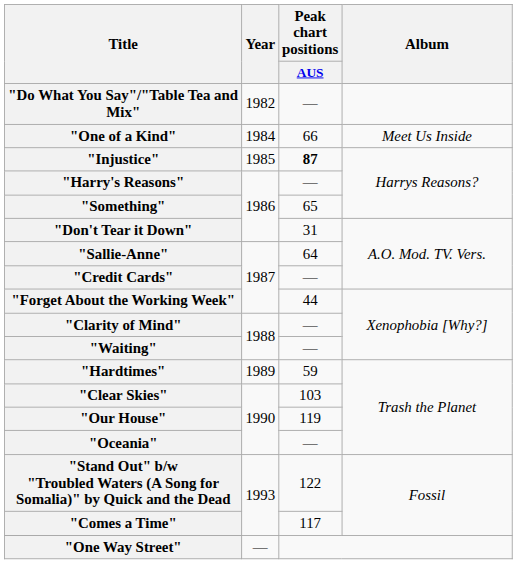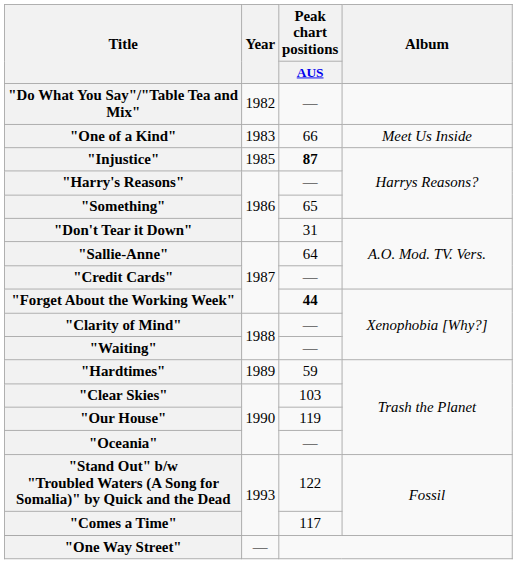 <table class="wikitable plainrowheaders" style="text-align:center">
 <tr>
 <th scope="col" rowspan="2" style="width:15.5em;">Title</th>
 <th scope="col" rowspan="2" style="width:1em;">Year</th>
 <th scope="col">Peak chart positions</th>
 <th scope="col" rowspan="2" style="width:11em;">Album</th>
 </tr>
 <tr>
 <th scope="col" style="width:3em;font-size:90%;"><a href='#'>AUS</a><br></th>
 </tr>
 <tr>
 <th scope="row">"Do What You Say"/"Table Tea and Mix"</th>
 <td>1982</td>
 <td>—</td>
 <td></td>
 </tr>
 <tr>
 <th scope="row">"One of a Kind"</th>
-<td>1984</td>
+<td>1983</td>
 <td>66</td>
 <td><em>Meet Us Inside</em></td>
 </tr>
 <tr>
 <th scope="row">"Injustice"</th>
 <td>1985</td>
 <td><strong>87</strong></td>
 <td rowspan="3"><em>Harrys Reasons?</em></td>
 </tr>
 <tr>
 <th scope="row">"Harry's Reasons"</th>
 <td rowspan="3">1986</td>
 <td>—</td>
 </tr>
 <tr>
 <th scope="row">"Something"</th>
 <td>65</td>
 </tr>
 <tr>
 <th scope="row">"Don't Tear it Down"</th>
 <td>31</td>
 <td rowspan="3"><em>A.O. Mod. TV. Vers.</em></td>
 </tr>
 <tr>
 <th scope="row">"Sallie-Anne"</th>
 <td rowspan="3">1987</td>
 <td>64</td>
 </tr>
 <tr>
 <th scope="row">"Credit Cards"</th>
 <td>—</td>
 </tr>
 <tr>
 <th scope="row">"Forget About the Working Week"</th>
-<td>44</td>
+<td><strong>44</strong></td>
 <td rowspan="3"><em>Xenophobia [Why?]</em></td>
 </tr>
 <tr>
 <th scope="row">"Clarity of Mind"</th>
 <td rowspan="2">1988</td>
 <td>—</td>
 </tr>
 <tr>
 <th scope="row">"Waiting"</th>
 <td>—</td>
 </tr>
 <tr>
 <th scope="row">"Hardtimes"</th>
 <td>1989</td>
 <td>59</td>
 <td rowspan="4"><em>Trash the Planet</em></td>
 </tr>
 <tr>
 <th scope="row">"Clear Skies"</th>
 <td rowspan="3">1990</td>
 <td>103</td>
 </tr>
 <tr>
 <th scope="row">"Our House"</th>
 <td>119</td>
 </tr>
 <tr>
 <th scope="row">"Oceania"</th>
 <td>—</td>
 </tr>
 <tr>
 <th scope="row">"Stand Out" b/w <br> "Troubled Waters (A Song for Somalia)" by Quick and the Dead</th>
 <td rowspan="3">1993</td>
 <td>122</td>
 <td rowspan="3"><em>Fossil</em></td>
 </tr>
 <tr>
 <th scope="row">"Comes a Time"</th>
 <td>117</td>
 </tr>
 <tr>
 </tr>
 <tr>
 <th scope="row">"One Way Street"</th>
 <td>—</td>
 </tr>
 </table>
